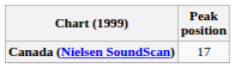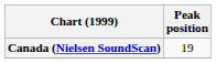 <table class="wikitable sortable plainrowheaders" style="text-align:center">
 <tr>
 <th scope="col">Chart (1999)</th>
 <th scope="col">Peak<br> position</th>
 </tr>
 <tr>
 <th scope="row">Canada (<a href='#'>Nielsen SoundScan</a>)</th>
-<td style="text-align:center;">17</td>
+<td style="text-align:center;">19</td>
 </tr>
 <tr>
 </tr>
 <tr>
 </tr>
 <tr>
 </tr>
 </table>
